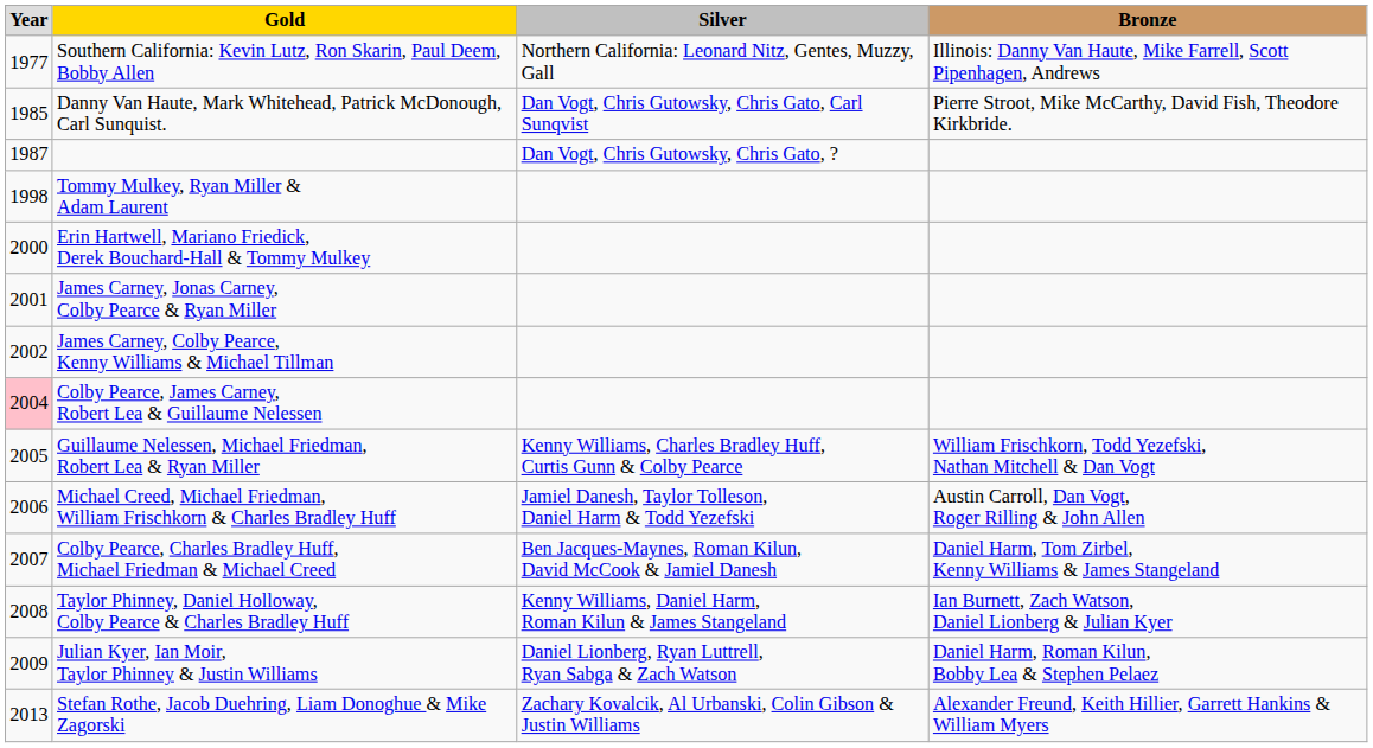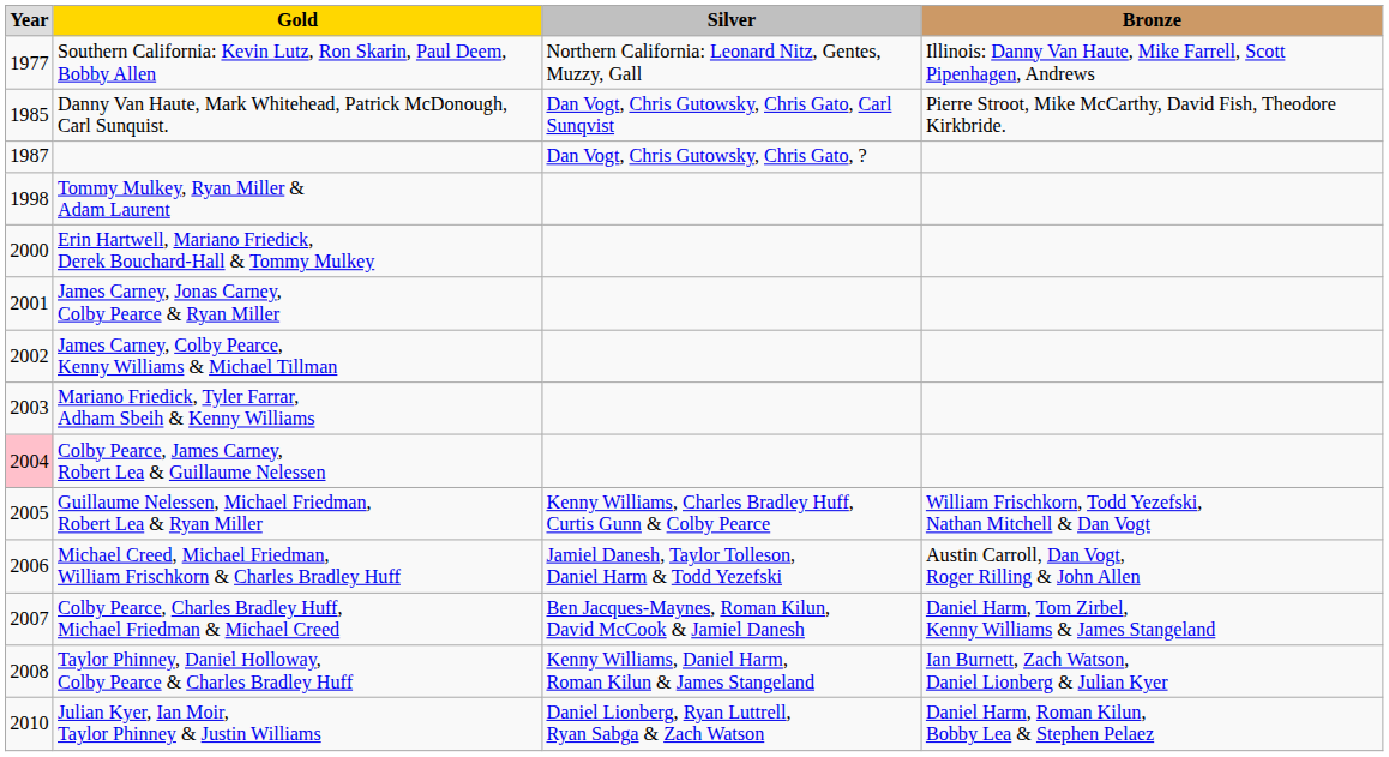 <table class="wikitable" style="width: 90%; text-align:left;">
 <tr>
 <td style="background:#DDDDDD; font-weight:bold; text-align:center;">Year</td>
 <td style="background:gold; font-weight:bold; text-align:center;">Gold</td>
 <td style="background:silver; font-weight:bold; text-align:center;">Silver</td>
 <td style="background:#cc9966; font-weight:bold; text-align:center;">Bronze</td>
 </tr>
 <tr>
 <td>1977</td>
 <td>Southern California: <a href='#'>Kevin Lutz</a>, <a href='#'>Ron Skarin</a>, <a href='#'>Paul Deem</a>, <a href='#'>Bobby Allen</a></td>
 <td>Northern California: <a href='#'>Leonard Nitz</a>, Gentes, Muzzy, Gall</td>
 <td>Illinois: <a href='#'>Danny Van Haute</a>, <a href='#'>Mike Farrell</a>, <a href='#'>Scott Pipenhagen</a>, Andrews</td>
 </tr>
 <tr>
 <td>1985</td>
 <td>Danny Van Haute, Mark Whitehead, Patrick McDonough, Carl Sunquist.</td>
 <td><a href='#'>Dan Vogt</a>, <a href='#'>Chris Gutowsky</a>, <a href='#'>Chris Gato</a>, <a href='#'>Carl Sunqvist</a></td>
 <td>Pierre Stroot, Mike McCarthy, David Fish, Theodore Kirkbride.</td>
 </tr>
 <tr>
 <td>1987</td>
 <td></td>
 <td><a href='#'>Dan Vogt</a>, <a href='#'>Chris Gutowsky</a>, <a href='#'>Chris Gato</a>, ?</td>
 <td></td>
 </tr>
 <tr>
 <td>1998</td>
 <td><a href='#'>Tommy Mulkey</a>, <a href='#'>Ryan Miller</a> &<br> <a href='#'>Adam Laurent</a></td>
 <td></td>
 <td></td>
 </tr>
 <tr>
 <td>2000</td>
 <td><a href='#'>Erin Hartwell</a>, <a href='#'>Mariano Friedick</a>,<br> <a href='#'>Derek Bouchard-Hall</a> & <a href='#'>Tommy Mulkey</a></td>
 <td></td>
 <td></td>
 </tr>
 <tr>
 <td>2001</td>
 <td><a href='#'>James Carney</a>, <a href='#'>Jonas Carney</a>,<br> <a href='#'>Colby Pearce</a> & <a href='#'>Ryan Miller</a></td>
 <td></td>
 <td></td>
 </tr>
 <tr>
 <td>2002</td>
 <td><a href='#'>James Carney</a>, <a href='#'>Colby Pearce</a>,<br> <a href='#'>Kenny Williams</a> & <a href='#'>Michael Tillman</a></td>
 <td></td>
 <td></td>
 </tr>
 <tr>
+<td>2003</td>
+<td><a href='#'>Mariano Friedick</a>, <a href='#'>Tyler Farrar</a>,<br> <a href='#'>Adham Sbeih</a> & <a href='#'>Kenny Williams</a></td>
+<td></td>
+<td></td>
+</tr>
+<tr>
 <td style="background: pink;">2004</td>
 <td><a href='#'>Colby Pearce</a>, <a href='#'>James Carney</a>,<br> <a href='#'>Robert Lea</a> & <a href='#'>Guillaume Nelessen</a></td>
 <td></td>
 <td></td>
 </tr>
 <tr>
 <td>2005</td>
 <td><a href='#'>Guillaume Nelessen</a>, <a href='#'>Michael Friedman</a>,<br> <a href='#'>Robert Lea</a> & <a href='#'>Ryan Miller</a></td>
 <td><a href='#'>Kenny Williams</a>, <a href='#'>Charles Bradley Huff</a>,<br> <a href='#'>Curtis Gunn</a> & <a href='#'>Colby Pearce</a></td>
 <td><a href='#'>William Frischkorn</a>, <a href='#'>Todd Yezefski</a>,<br>  <a href='#'>Nathan Mitchell</a> & <a href='#'>Dan Vogt</a></td>
 </tr>
 <tr>
 <td>2006</td>
 <td><a href='#'>Michael Creed</a>, <a href='#'>Michael Friedman</a>,<br> <a href='#'>William Frischkorn</a> & <a href='#'>Charles Bradley Huff</a></td>
 <td><a href='#'>Jamiel Danesh</a>, <a href='#'>Taylor Tolleson</a>,<br> <a href='#'>Daniel Harm</a> & <a href='#'>Todd Yezefski</a></td>
 <td>Austin Carroll, <a href='#'>Dan Vogt</a>,<br> <a href='#'>Roger Rilling</a> & <a href='#'>John Allen</a></td>
 </tr>
 <tr>
 <td>2007</td>
 <td><a href='#'>Colby Pearce</a>, <a href='#'>Charles Bradley Huff</a>,<br> <a href='#'>Michael Friedman</a> & <a href='#'>Michael Creed</a></td>
 <td><a href='#'>Ben Jacques-Maynes</a>, <a href='#'>Roman Kilun</a>,<br> <a href='#'>David McCook</a> & <a href='#'>Jamiel Danesh</a></td>
 <td><a href='#'>Daniel Harm</a>, <a href='#'>Tom Zirbel</a>,<br> <a href='#'>Kenny Williams</a> & <a href='#'>James Stangeland</a></td>
 </tr>
 <tr>
 <td>2008</td>
 <td><a href='#'>Taylor Phinney</a>, <a href='#'>Daniel Holloway</a>,<br> <a href='#'>Colby Pearce</a> & <a href='#'>Charles Bradley Huff</a></td>
 <td><a href='#'>Kenny Williams</a>, <a href='#'>Daniel Harm</a>,<br> <a href='#'>Roman Kilun</a> & <a href='#'>James Stangeland</a></td>
 <td><a href='#'>Ian Burnett</a>, <a href='#'>Zach Watson</a>,<br> <a href='#'>Daniel Lionberg</a> & <a href='#'>Julian Kyer</a></td>
 </tr>
 <tr>
-<td>2009</td>
+<td>2010</td>
 <td><a href='#'>Julian Kyer</a>, <a href='#'>Ian Moir</a>,<br> <a href='#'>Taylor Phinney</a> & <a href='#'>Justin Williams</a></td>
 <td><a href='#'>Daniel Lionberg</a>, <a href='#'>Ryan Luttrell</a>,<br> <a href='#'>Ryan Sabga</a> & <a href='#'>Zach Watson</a></td>
 <td><a href='#'>Daniel Harm</a>, <a href='#'>Roman Kilun</a>,<br> <a href='#'>Bobby Lea</a> & <a href='#'>Stephen Pelaez</a></td>
 </tr>
-<tr>
-<td>2013</td>
-<td><a href='#'>Stefan Rothe</a>, <a href='#'>Jacob Duehring</a>, <a href='#'>Liam Donoghue </a> & <a href='#'>Mike Zagorski</a></td>
-<td><a href='#'>Zachary Kovalcik</a>, <a href='#'>Al Urbanski</a>, <a href='#'>Colin Gibson</a> & <a href='#'>Justin Williams</a></td>
-<td><a href='#'>Alexander Freund</a>, <a href='#'>Keith Hillier</a>, <a href='#'>Garrett Hankins</a> & <a href='#'>William Myers</a></td>
-</tr>
 </table>
